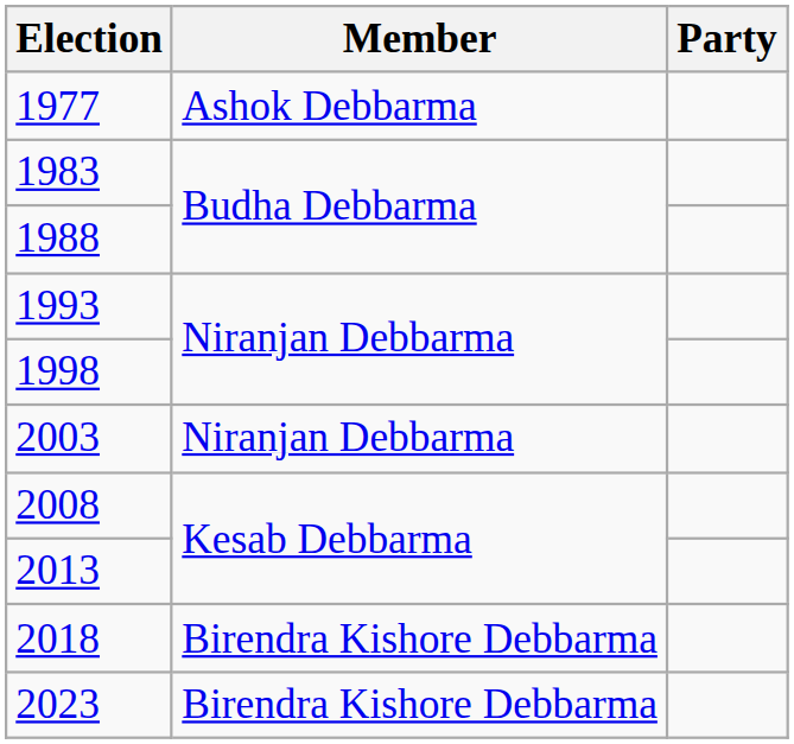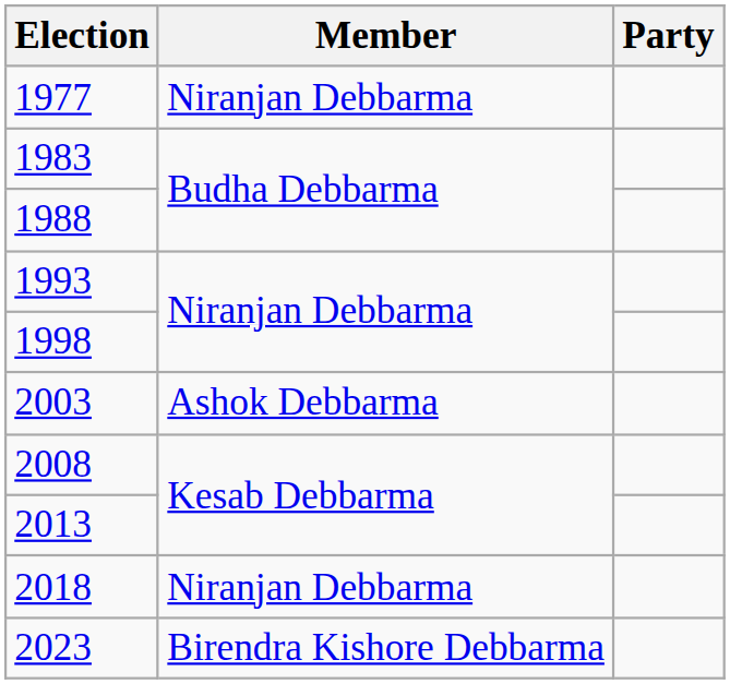 <table class="wikitable sortable">
 <tr>
 <th>Election</th>
 <th>Member</th>
 <th colspan=2>Party</th>
 </tr>
 <tr>
 <td><a href='#'>1977</a></td>
-<td><a href='#'>Ashok Debbarma</a></td>
+<td><a href='#'>Niranjan Debbarma</a></td>
 <td></td>
 </tr>
 <tr>
 <td><a href='#'>1983</a></td>
 <td rowspan=2><a href='#'>Budha Debbarma</a></td>
 <td></td>
 </tr>
 <tr>
 <td><a href='#'>1988</a></td>
 </tr>
 <tr>
 <td><a href='#'>1993</a></td>
 <td rowspan=2><a href='#'>Niranjan Debbarma</a></td>
 <td></td>
 </tr>
 <tr>
 <td><a href='#'>1998</a></td>
 </tr>
 <tr>
 <td><a href='#'>2003</a></td>
-<td><a href='#'>Niranjan Debbarma</a></td>
+<td><a href='#'>Ashok Debbarma</a></td>
 <td></td>
 </tr>
 <tr>
 <td><a href='#'>2008</a></td>
 <td rowspan=2><a href='#'>Kesab Debbarma</a></td>
 <td></td>
 </tr>
 <tr>
 <td><a href='#'>2013</a></td>
 </tr>
 <tr>
 <td><a href='#'>2018</a></td>
-<td><a href='#'>Birendra Kishore Debbarma</a></td>
+<td><a href='#'>Niranjan Debbarma</a></td>
 <td></td>
 </tr>
 <tr>
 <td><a href='#'>2023</a></td>
 <td><a href='#'>Birendra Kishore Debbarma</a></td>
 <td></td>
 </tr>
 </table>
